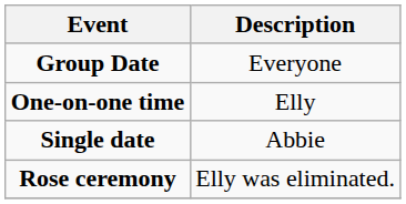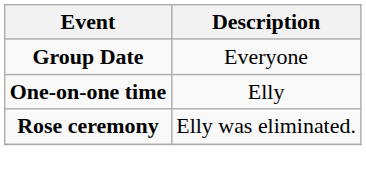 <table class="wikitable sortable" style="text-align:center;">
 <tr>
 <th>Event</th>
 <th>Description</th>
 </tr>
 <tr>
 <td><strong>Group Date</strong></td>
 <td>Everyone</td>
 </tr>
 <tr>
 <td><strong>One-on-one time</strong></td>
 <td>Elly</td>
 </tr>
 <tr>
-<td><strong>Single date</strong></td>
-<td>Abbie</td>
-</tr>
-<tr>
 <td><strong>Rose ceremony</strong></td>
 <td>Elly was eliminated.</td>
 </tr>
 <tr>
 </tr>
 </table>
